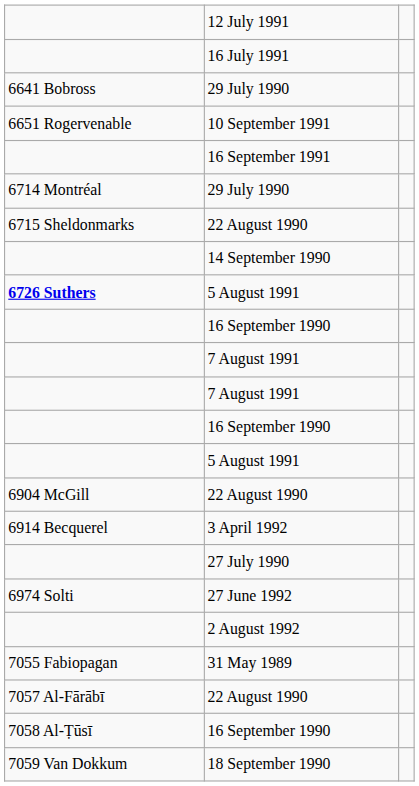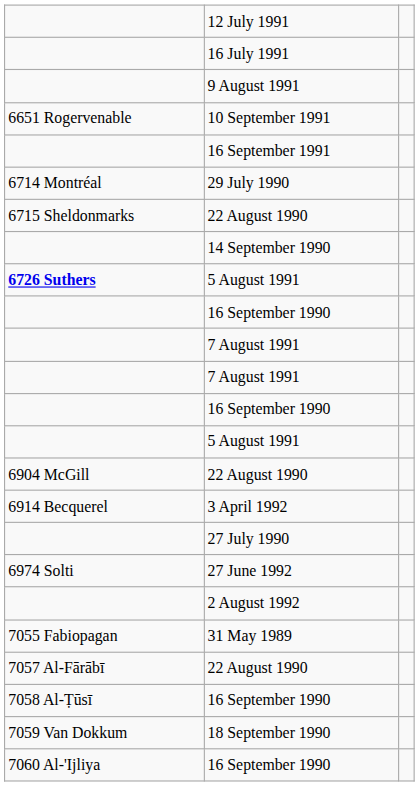 <table class="wikitable" style="font-size: 89%; float: left; width: 26em; margin-right: 1em; height: 700px">
 <tr>
 <td></td>
 <td>12 July 1991</td>
 <td></td>
 </tr>
 <tr>
 <td><strong></strong></td>
 <td>16 July 1991</td>
 <td></td>
 </tr>
 <tr>
-<td>6641 Bobross</td>
-<td>29 July 1990</td>
+<td></td>
+<td>9 August 1991</td>
 <td></td>
 </tr>
 <tr>
 <td>6651 Rogervenable</td>
 <td>10 September 1991</td>
 <td></td>
 </tr>
 <tr>
 <td></td>
 <td>16 September 1991</td>
 <td></td>
 </tr>
 <tr>
 <td>6714 Montréal</td>
 <td>29 July 1990</td>
 <td></td>
 </tr>
 <tr>
 <td>6715 Sheldonmarks</td>
 <td>22 August 1990</td>
 <td> </td>
 </tr>
 <tr>
 <td></td>
 <td>14 September 1990</td>
 <td></td>
 </tr>
 <tr>
 <td><strong><a href='#'>6726 Suthers</a></strong></td>
 <td>5 August 1991</td>
 <td></td>
 </tr>
 <tr>
 <td></td>
 <td>16 September 1990</td>
 <td></td>
 </tr>
 <tr>
 <td></td>
 <td>7 August 1991</td>
 <td></td>
 </tr>
 <tr>
 <td></td>
 <td>7 August 1991</td>
 <td></td>
 </tr>
 <tr>
 <td></td>
 <td>16 September 1990</td>
 <td></td>
 </tr>
 <tr>
 <td></td>
 <td>5 August 1991</td>
 <td></td>
 </tr>
 <tr>
 <td>6904 McGill</td>
 <td>22 August 1990</td>
 <td></td>
 </tr>
 <tr>
 <td>6914 Becquerel</td>
 <td>3 April 1992</td>
 <td> </td>
 </tr>
 <tr>
 <td></td>
 <td>27 July 1990</td>
 <td></td>
 </tr>
 <tr>
 <td>6974 Solti</td>
 <td>27 June 1992</td>
 <td></td>
 </tr>
 <tr>
 <td></td>
 <td>2 August 1992</td>
 <td></td>
 </tr>
 <tr>
 <td>7055 Fabiopagan</td>
 <td>31 May 1989</td>
 <td></td>
 </tr>
 <tr>
 <td>7057 Al-Fārābī</td>
 <td>22 August 1990</td>
 <td></td>
 </tr>
 <tr>
 <td>7058 Al-Ṭūsī</td>
 <td>16 September 1990</td>
 <td></td>
 </tr>
 <tr>
 <td>7059 Van Dokkum</td>
 <td>18 September 1990</td>
 <td></td>
 </tr>
+<tr>
+<td>7060 Al-'Ijliya</td>
+<td>16 September 1990</td>
+<td></td>
+</tr>
 </table>
